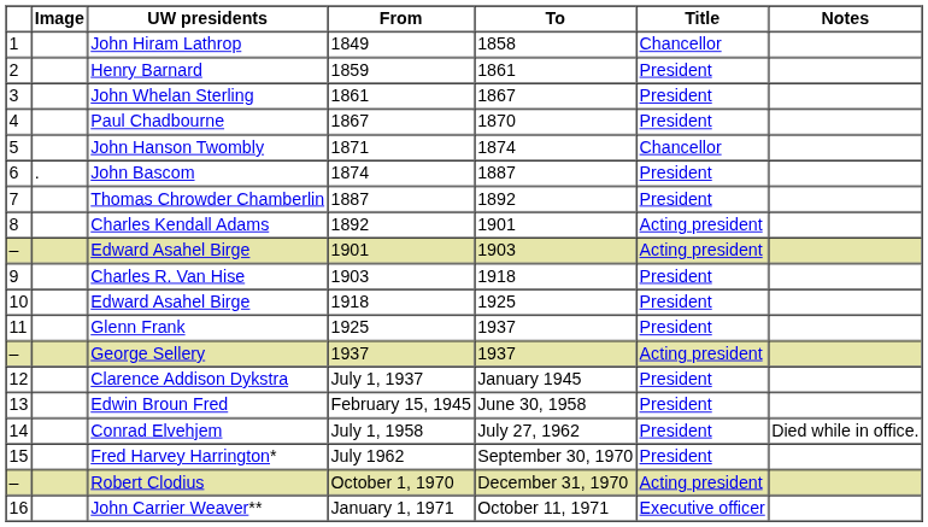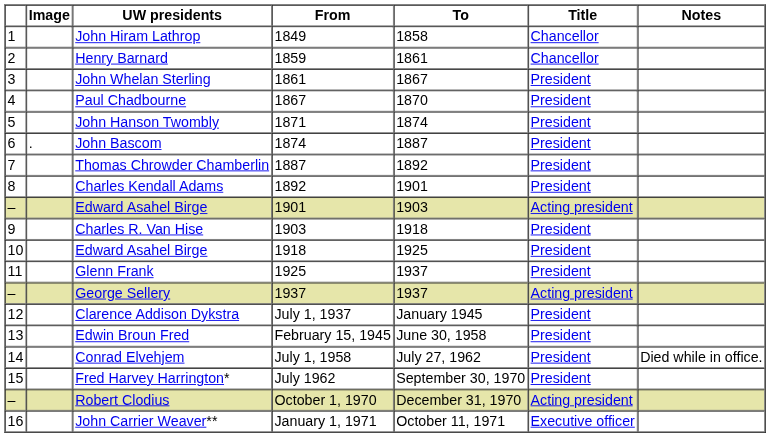 <table border="1" cellspacing="0" cellpadding="2">
 <tr>
 <th></th>
 <th>Image</th>
 <th>UW presidents</th>
 <th>From</th>
 <th>To</th>
 <th>Title</th>
 <th>Notes</th>
 </tr>
 <tr>
 <td>1</td>
 <td></td>
 <td><a href='#'>John Hiram Lathrop</a></td>
 <td>1849</td>
 <td>1858</td>
 <td><a href='#'>Chancellor</a></td>
 <td></td>
 </tr>
 <tr>
 <td>2</td>
 <td></td>
 <td><a href='#'>Henry Barnard</a></td>
 <td>1859</td>
 <td>1861</td>
-<td><a href='#'>President</a></td>
+<td><a href='#'>Chancellor</a></td>
 <td></td>
 </tr>
 <tr>
 <td>3</td>
 <td></td>
 <td><a href='#'>John Whelan Sterling</a></td>
 <td>1861</td>
 <td>1867</td>
 <td><a href='#'>President</a></td>
 <td></td>
 </tr>
 <tr>
 <td>4</td>
 <td></td>
 <td><a href='#'>Paul Chadbourne</a></td>
 <td>1867</td>
 <td>1870</td>
 <td><a href='#'>President</a></td>
 <td></td>
 </tr>
 <tr>
 <td>5</td>
 <td></td>
 <td><a href='#'>John Hanson Twombly</a></td>
 <td>1871</td>
 <td>1874</td>
-<td><a href='#'>Chancellor</a></td>
+<td><a href='#'>President</a></td>
 <td></td>
 </tr>
 <tr>
 <td>6</td>
 <td>. </td>
 <td><a href='#'>John Bascom</a></td>
 <td>1874</td>
 <td>1887</td>
 <td><a href='#'>President</a></td>
 <td></td>
 </tr>
 <tr>
 <td>7</td>
 <td></td>
 <td><a href='#'>Thomas Chrowder Chamberlin</a></td>
 <td>1887</td>
 <td>1892</td>
 <td><a href='#'>President</a></td>
 <td></td>
 </tr>
 <tr>
 <td>8</td>
 <td></td>
 <td><a href='#'>Charles Kendall Adams</a></td>
 <td>1892</td>
 <td>1901</td>
-<td><a href='#'>Acting president</a></td>
+<td><a href='#'>President</a></td>
 <td></td>
 </tr>
 <tr bgcolor="#e6e6aa">
 <td>–</td>
 <td></td>
 <td><a href='#'>Edward Asahel Birge</a></td>
 <td>1901</td>
 <td>1903</td>
 <td><a href='#'>Acting president</a></td>
 <td></td>
 </tr>
 <tr>
 <td>9</td>
 <td></td>
 <td><a href='#'>Charles R. Van Hise</a></td>
 <td>1903</td>
 <td>1918</td>
 <td><a href='#'>President</a></td>
 <td></td>
 </tr>
 <tr>
 <td>10</td>
 <td></td>
 <td><a href='#'>Edward Asahel Birge</a></td>
 <td>1918</td>
 <td>1925</td>
 <td><a href='#'>President</a></td>
 <td></td>
 </tr>
 <tr>
 <td>11</td>
 <td></td>
 <td><a href='#'>Glenn Frank</a></td>
 <td>1925</td>
 <td>1937</td>
 <td><a href='#'>President</a></td>
 <td></td>
 </tr>
 <tr bgcolor="#e6e6aa">
 <td>–</td>
 <td></td>
 <td><a href='#'>George Sellery</a></td>
 <td>1937</td>
 <td>1937</td>
 <td><a href='#'>Acting president</a></td>
 <td></td>
 </tr>
 <tr>
 <td>12</td>
 <td></td>
 <td><a href='#'>Clarence Addison Dykstra</a></td>
 <td>July 1, 1937</td>
 <td>January 1945</td>
 <td><a href='#'>President</a></td>
 <td></td>
 </tr>
 <tr>
 <td>13</td>
 <td></td>
 <td><a href='#'>Edwin Broun Fred</a></td>
 <td>February 15, 1945</td>
 <td>June 30, 1958</td>
 <td><a href='#'>President</a></td>
 <td></td>
 </tr>
 <tr>
 <td>14</td>
 <td></td>
 <td><a href='#'>Conrad Elvehjem</a></td>
 <td>July 1, 1958</td>
 <td>July 27, 1962</td>
 <td><a href='#'>President</a></td>
 <td>Died while in office.</td>
 </tr>
 <tr>
 <td>15</td>
 <td></td>
 <td><a href='#'>Fred Harvey Harrington</a>*</td>
 <td>July 1962</td>
 <td>September 30, 1970</td>
 <td><a href='#'>President</a></td>
 <td></td>
 </tr>
 <tr bgcolor="#e6e6aa">
 <td>–</td>
 <td></td>
 <td><a href='#'>Robert Clodius</a></td>
 <td>October 1, 1970</td>
 <td>December 31, 1970</td>
 <td><a href='#'>Acting president</a></td>
 <td></td>
 </tr>
 <tr>
 <td>16</td>
 <td></td>
 <td><a href='#'>John Carrier Weaver</a>**</td>
 <td>January 1, 1971</td>
 <td>October 11, 1971</td>
 <td><a href='#'>Executive officer</a></td>
 <td></td>
 </tr>
 <tr>
 </tr>
 </table>
